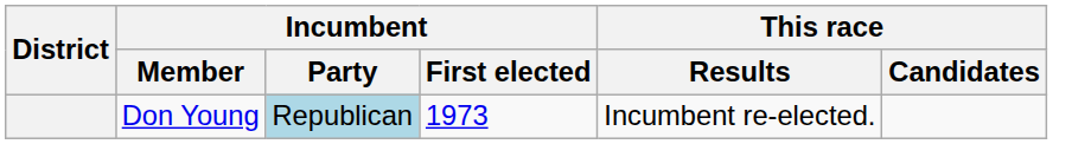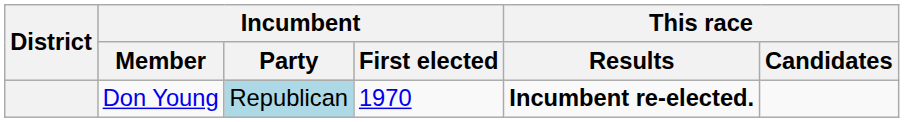 <table class=wikitable>
 <tr>
 <th rowspan=2>District</th>
 <th colspan=3>Incumbent</th>
 <th colspan=2>This race</th>
 </tr>
 <tr>
 <th>Member</th>
 <th>Party</th>
 <th>First elected</th>
 <th>Results</th>
 <th>Candidates</th>
 </tr>
 <tr>
 <th></th>
 <td><a href='#'>Don Young</a></td>
 <td style="background: lightblue;">Republican</td>
-<td><a href='#'>1973 </a></td>
-<td>Incumbent re-elected.</td>
+<td><a href='#'>1970 </a></td>
+<td><strong>Incumbent re-elected.</strong></td>
 <td nowrap></td>
 </tr>
 </table>
